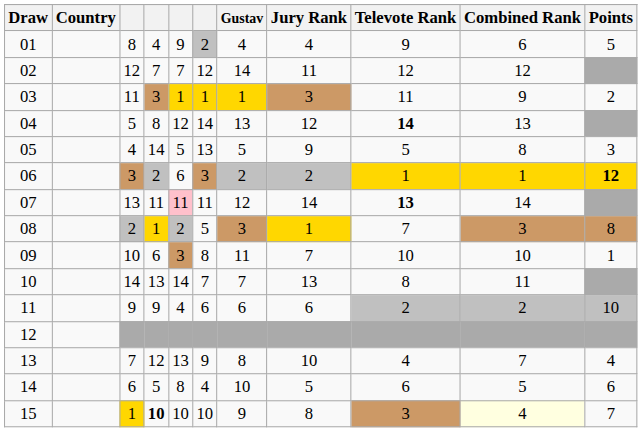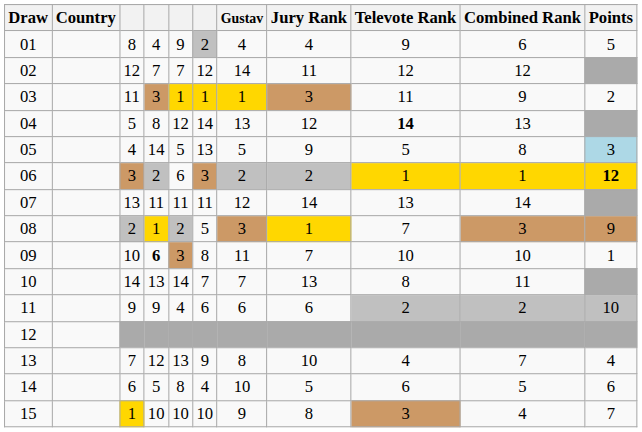 <table class="sortable wikitable collapsible plainrowheaders" style="text-align:center;">
 <tr>
 </tr>
 <tr>
 <th scope="col">Draw</th>
 <th scope="col">Country</th>
 <th scope="col"><small></small></th>
 <th scope="col"><small></small></th>
 <th scope="col"><small></small></th>
 <th scope="col"><small></small></th>
 <th scope="col"><small>Gustav</small></th>
 <th scope="col">Jury Rank</th>
 <th scope="col">Televote Rank</th>
 <th scope="col">Combined Rank</th>
 <th scope="col">Points</th>
 </tr>
 <tr>
 <td>01</td>
 <td style="text-align:left;"></td>
 <td>8</td>
 <td>4</td>
 <td>9</td>
 <td style="background:silver;">2</td>
 <td>4</td>
 <td>4</td>
 <td>9</td>
 <td>6</td>
 <td>5</td>
 </tr>
 <tr>
 <td>02</td>
 <td style="text-align:left;"></td>
 <td>12</td>
 <td>7</td>
 <td>7</td>
 <td>12</td>
 <td>14</td>
 <td>11</td>
 <td>12</td>
 <td>12</td>
 <td style="background:#AAAAAA;"></td>
 </tr>
 <tr>
 <td>03</td>
 <td style="text-align:left;"></td>
 <td>11</td>
 <td style="background:#CC9966;">3</td>
 <td style="background:gold;">1</td>
 <td style="background:gold;">1</td>
 <td style="background:gold;">1</td>
 <td style="background:#CC9966;">3</td>
 <td>11</td>
 <td>9</td>
 <td>2</td>
 </tr>
 <tr>
 <td>04</td>
 <td style="text-align:left;"></td>
 <td>5</td>
 <td>8</td>
 <td>12</td>
 <td>14</td>
 <td>13</td>
 <td>12</td>
 <td><strong>14</strong></td>
 <td>13</td>
 <td style="background:#AAAAAA;"></td>
 </tr>
 <tr>
 <td>05</td>
 <td style="text-align:left;"></td>
 <td>4</td>
 <td>14</td>
 <td>5</td>
 <td>13</td>
 <td>5</td>
 <td>9</td>
 <td>5</td>
 <td>8</td>
-<td>3</td>
+<td style="background: lightblue;">3</td>
 </tr>
 <tr>
 <td>06</td>
 <td style="text-align:left;"></td>
 <td style="background:#CC9966;">3</td>
 <td style="background:silver;">2</td>
 <td>6</td>
 <td style="background:#CC9966;">3</td>
 <td style="background:silver;">2</td>
 <td style="background:silver;">2</td>
 <td style="background:gold;">1</td>
 <td style="background:gold;">1</td>
 <td style="background:gold;"><strong>12</strong></td>
 </tr>
 <tr>
 <td>07</td>
 <td style="text-align:left;"></td>
 <td>13</td>
 <td>11</td>
-<td style="background: pink;">11</td>
+<td>11</td>
 <td>11</td>
 <td>12</td>
 <td>14</td>
-<td><strong>13</strong></td>
+<td>13</td>
 <td>14</td>
 <td style="background:#AAAAAA;"></td>
 </tr>
 <tr>
 <td>08</td>
 <td style="text-align:left;"></td>
 <td style="background:silver;">2</td>
 <td style="background:gold;">1</td>
 <td style="background:silver;">2</td>
 <td>5</td>
 <td style="background:#CC9966;">3</td>
 <td style="background:gold;">1</td>
 <td>7</td>
 <td style="background:#CC9966;">3</td>
-<td style="background:#CC9966;">8</td>
+<td style="background:#CC9966;">9</td>
 </tr>
 <tr>
 <td>09</td>
 <td style="text-align:left;"></td>
 <td>10</td>
-<td>6</td>
+<td><strong>6</strong></td>
 <td style="background:#CC9966;">3</td>
 <td>8</td>
 <td>11</td>
 <td>7</td>
 <td>10</td>
 <td>10</td>
 <td>1</td>
 </tr>
 <tr>
 <td>10</td>
 <td style="text-align:left;"></td>
 <td>14</td>
 <td>13</td>
 <td>14</td>
 <td>7</td>
 <td>7</td>
 <td>13</td>
 <td>8</td>
 <td>11</td>
 <td style="background:#AAAAAA;"></td>
 </tr>
 <tr>
 <td>11</td>
 <td style="text-align:left;"></td>
 <td>9</td>
 <td>9</td>
 <td>4</td>
 <td>6</td>
 <td>6</td>
 <td>6</td>
 <td style="background:silver;">2</td>
 <td style="background:silver;">2</td>
 <td style="background:silver;">10</td>
 </tr>
 <tr class="sortbottom">
 <td>12</td>
 <td style="text-align:left;"></td>
 <td style="background:#AAAAAA;"></td>
 <td style="background:#AAAAAA;"></td>
 <td style="background:#AAAAAA;"></td>
 <td style="background:#AAAAAA;"></td>
 <td style="background:#AAAAAA;"></td>
 <td style="background:#AAAAAA;"></td>
 <td style="background:#AAAAAA;"></td>
 <td style="background:#AAAAAA;"></td>
 <td style="background:#AAAAAA;"></td>
 </tr>
 <tr>
 <td>13</td>
 <td style="text-align:left;"></td>
 <td>7</td>
 <td>12</td>
 <td>13</td>
 <td>9</td>
 <td>8</td>
 <td>10</td>
 <td>4</td>
 <td>7</td>
 <td>4</td>
 </tr>
 <tr>
 <td>14</td>
 <td style="text-align:left;"></td>
 <td>6</td>
 <td>5</td>
 <td>8</td>
 <td>4</td>
 <td>10</td>
 <td>5</td>
 <td>6</td>
 <td>5</td>
 <td>6</td>
 </tr>
 <tr>
 <td>15</td>
 <td style="text-align:left;"></td>
 <td style="background:gold;">1</td>
-<td><strong>10</strong></td>
+<td>10</td>
 <td>10</td>
 <td>10</td>
 <td>9</td>
 <td>8</td>
 <td style="background:#CC9966;">3</td>
-<td style="background: lightyellow;">4</td>
+<td>4</td>
 <td>7</td>
 </tr>
 </table>
